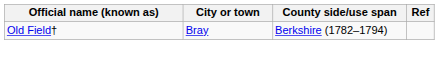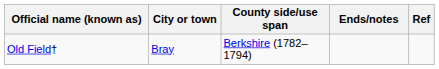 <table class="wikitable" style="width:100%;">
 <tr>
 <th style="width:20%;">Official name (known as)</th>
 <th style="width:10%;">City or town</th>
 <th style="width:15%;">County side/use span</th>
+<th width=5%>Ends/notes</th>
 <th width=1%>Ref</th>
 </tr>
 <tr>
 <td><a href='#'>Old Field</a>†</td>
 <td><a href='#'>Bray</a></td>
 <td><a href='#'>Berkshire</a> (1782–1794)</td>
 <td></td>
+<td></td>
 </tr>
 </table>
